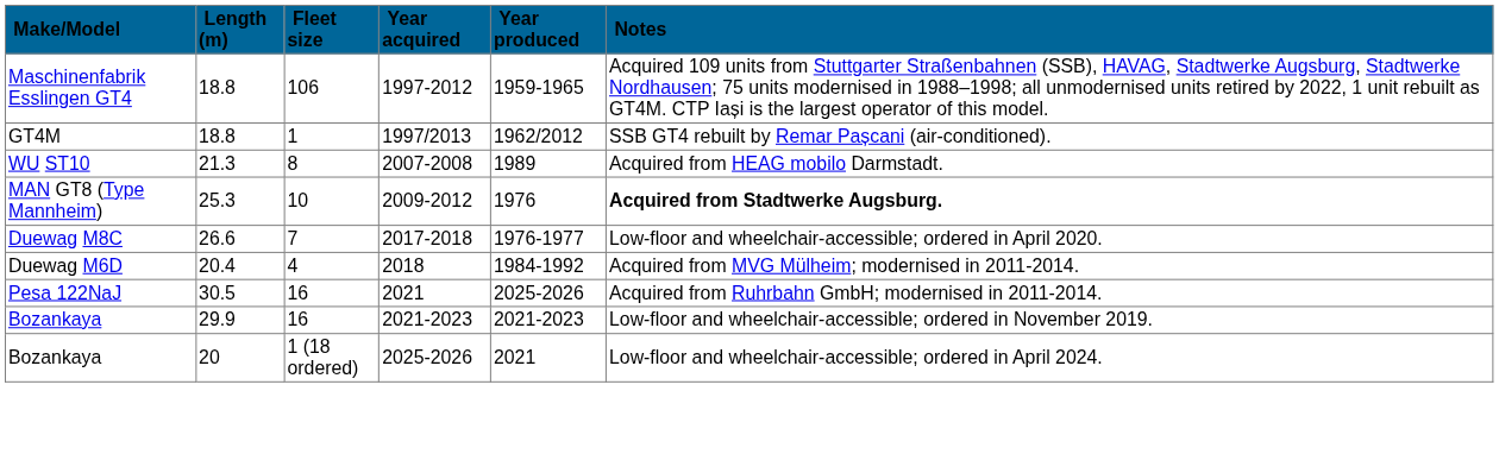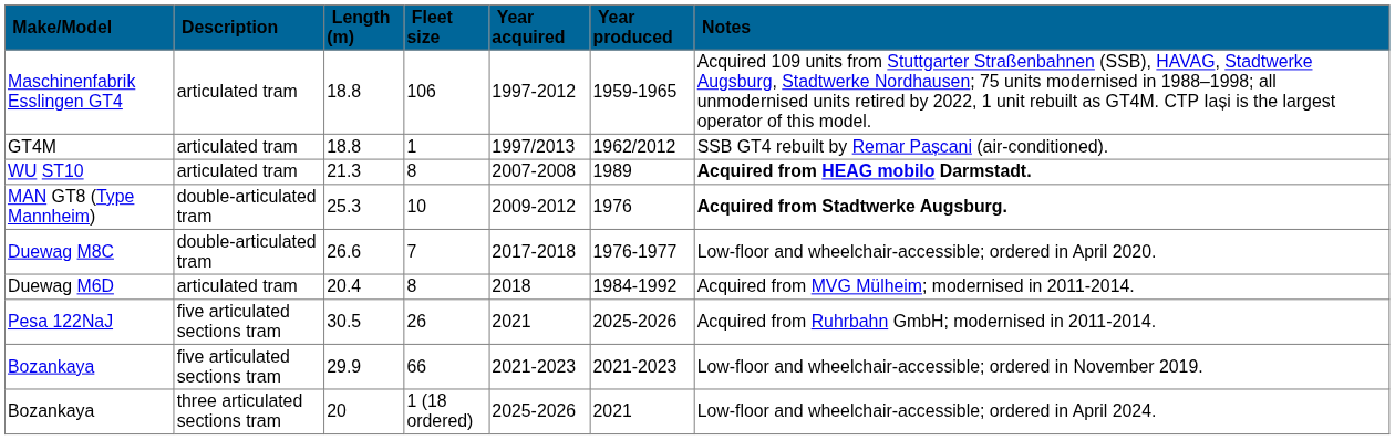 <table border="1" cellspacing="1" cellpadding="2" style="border-collapse: collapse;">
 <tr ---- bgcolor=#006699>
 <td><strong><span> Make/Model </span></strong></td>
+<td><strong><span> Description </span></strong></td>
 <td><strong><span> Length (m) </span></strong></td>
 <td><strong><span> Fleet size </span></strong></td>
 <td><strong><span> Year acquired </span></strong></td>
 <td><strong><span> Year produced </span></strong></td>
 <td><strong><span> Notes </span></strong></td>
 </tr>
 <tr>
 <td><a href='#'>Maschinenfabrik Esslingen GT4</a></td>
+<td>articulated tram</td>
 <td>18.8</td>
 <td>106</td>
 <td>1997-2012</td>
 <td>1959-1965</td>
 <td>Acquired 109 units from <a href='#'>Stuttgarter Straßenbahnen</a> (SSB), <a href='#'>HAVAG</a>, <a href='#'>Stadtwerke Augsburg</a>, <a href='#'>Stadtwerke Nordhausen</a>; 75 units modernised in 1988–1998; all unmodernised units retired by 2022, 1 unit rebuilt as GT4M. CTP Iași is the largest operator of this model.</td>
 </tr>
 <tr>
 <td>GT4M</td>
+<td>articulated tram</td>
 <td>18.8</td>
 <td>1</td>
 <td>1997/2013</td>
 <td>1962/2012</td>
 <td>SSB GT4 rebuilt by <a href='#'>Remar Pașcani</a> (air-conditioned).</td>
 </tr>
 <tr>
 <td><a href='#'>WU</a> <a href='#'>ST10</a></td>
+<td>articulated tram</td>
 <td>21.3</td>
 <td>8</td>
 <td>2007-2008</td>
 <td>1989</td>
-<td>Acquired from <a href='#'>HEAG mobilo</a> Darmstadt.</td>
+<td><strong>Acquired from <a href='#'>HEAG mobilo</a> Darmstadt.</strong></td>
 </tr>
 <tr>
 <td><a href='#'>MAN</a> GT8 (<a href='#'>Type Mannheim</a>)</td>
+<td>double-articulated tram</td>
 <td>25.3</td>
 <td>10</td>
 <td>2009-2012</td>
 <td>1976</td>
 <td><strong>Acquired from Stadtwerke Augsburg.</strong></td>
 </tr>
 <tr>
 <td><a href='#'>Duewag</a> <a href='#'>M8C</a></td>
+<td>double-articulated tram</td>
 <td>26.6</td>
 <td>7</td>
 <td>2017-2018</td>
 <td>1976-1977</td>
 <td>Low-floor and wheelchair-accessible; ordered in April 2020.</td>
 </tr>
 <tr>
 <td>Duewag <a href='#'>M6D</a></td>
+<td>articulated tram</td>
 <td>20.4</td>
-<td>4</td>
+<td>8</td>
 <td>2018</td>
 <td>1984-1992</td>
 <td>Acquired from <a href='#'>MVG Mülheim</a>; modernised in 2011-2014.</td>
 </tr>
 <tr>
 <td><a href='#'>Pesa 122NaJ</a></td>
+<td>five articulated sections tram</td>
 <td>30.5</td>
-<td>16</td>
+<td>26</td>
 <td>2021</td>
 <td>2025-2026</td>
 <td>Acquired from <a href='#'>Ruhrbahn</a> GmbH; modernised in 2011-2014.</td>
 </tr>
 <tr>
 <td><a href='#'>Bozankaya</a></td>
+<td>five articulated sections tram</td>
 <td>29.9</td>
-<td>16</td>
+<td>66</td>
 <td>2021-2023</td>
 <td>2021-2023</td>
 <td>Low-floor and wheelchair-accessible; ordered in November 2019.</td>
 </tr>
 <tr>
 <td>Bozankaya</td>
+<td>three articulated sections tram</td>
 <td>20</td>
 <td>1 (18 ordered)</td>
 <td>2025-2026</td>
 <td>2021</td>
 <td>Low-floor and wheelchair-accessible; ordered in April 2024.</td>
 </tr>
 </table>
